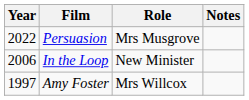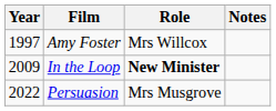 <table class="wikitable sortable">
 <tr>
 <th>Year</th>
 <th>Film</th>
 <th>Role</th>
 <th class="unsortable">Notes</th>
 </tr>
 <tr>
+<td>1997</td>
+<td><em>Amy Foster</em></td>
+<td>Mrs Willcox</td>
+<td></td>
+</tr>
+<tr>
+<td>2009</td>
+<td><em><a href='#'>In the Loop</a></em></td>
+<td><strong>New Minister</strong></td>
+<td></td>
+</tr>
+<tr>
 <td>2022</td>
 <td><em><a href='#'>Persuasion</a></em></td>
 <td>Mrs Musgrove</td>
 <td></td>
 </tr>
-<tr>
-<td>2006</td>
-<td><em><a href='#'>In the Loop</a></em></td>
-<td>New Minister</td>
-<td></td>
-</tr>
-<tr>
-<td>1997</td>
-<td><em>Amy Foster</em></td>
-<td>Mrs Willcox</td>
-<td></td>
-</tr>
 </table>
